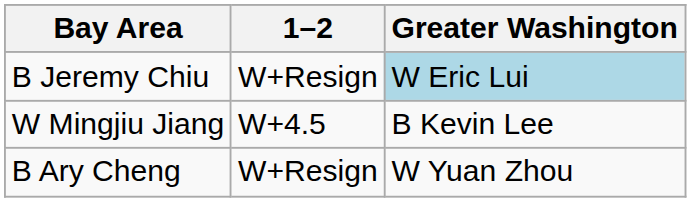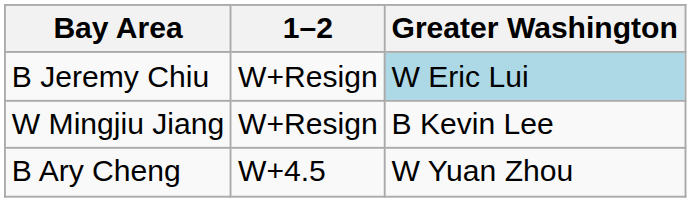 <table class="wikitable">
 <tr>
 <th>Bay Area</th>
 <th>1–2</th>
 <th>Greater Washington</th>
 </tr>
 <tr>
 <td>B Jeremy Chiu</td>
 <td>W+Resign</td>
 <td style="background: lightblue;">W Eric Lui</td>
 </tr>
 <tr>
 <td>W Mingjiu Jiang</td>
-<td>W+4.5</td>
+<td>W+Resign</td>
 <td>B Kevin Lee</td>
 </tr>
 <tr>
 <td>B Ary Cheng</td>
-<td>W+Resign</td>
+<td>W+4.5</td>
 <td>W Yuan Zhou</td>
 </tr>
 </table>
